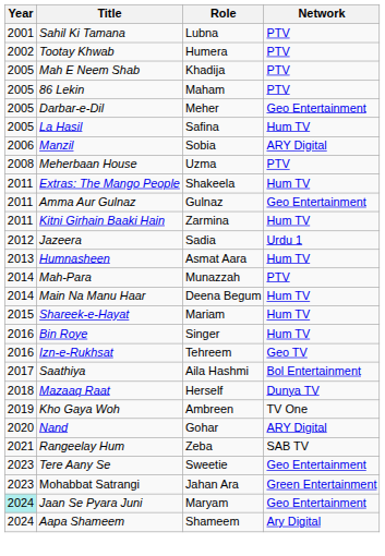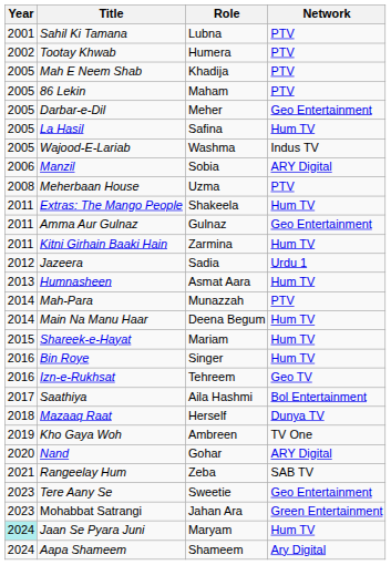 <table class="wikitable sortable plainrowheaders">
 <tr style="text-align:center;">
 <th scope="col">Year</th>
 <th scope="col">Title</th>
 <th scope="col">Role</th>
 <th scope="col">Network</th>
 </tr>
 <tr>
 <td>2001</td>
 <td><em>Sahil Ki Tamana</em></td>
 <td>Lubna</td>
 <td><a href='#'>PTV</a></td>
 </tr>
 <tr>
 <td>2002</td>
 <td><em>Tootay Khwab</em></td>
 <td>Humera</td>
 <td><a href='#'>PTV</a></td>
 </tr>
 <tr>
 <td>2005</td>
 <td><em>Mah E Neem Shab</em></td>
 <td>Khadija</td>
 <td><a href='#'>PTV</a></td>
 </tr>
 <tr>
 <td>2005</td>
 <td><em>86 Lekin</em></td>
 <td>Maham</td>
 <td><a href='#'>PTV</a></td>
 </tr>
 <tr>
 <td>2005</td>
 <td><em>Darbar-e-Dil</em></td>
 <td>Meher</td>
 <td><a href='#'>Geo Entertainment</a></td>
 </tr>
 <tr>
 <td>2005</td>
 <td><em><a href='#'>La Hasil</a></em></td>
 <td>Safina</td>
 <td><a href='#'>Hum TV</a></td>
+</tr>
+<tr>
+<td>2005</td>
+<td><em>Wajood-E-Lariab</em></td>
+<td>Washma</td>
+<td>Indus TV</td>
 </tr>
 <tr>
 <td>2006</td>
 <td><em><a href='#'>Manzil</a></em></td>
 <td>Sobia</td>
 <td><a href='#'>ARY Digital</a></td>
 </tr>
 <tr>
 <td>2008</td>
 <td><em>Meherbaan House</em></td>
 <td>Uzma</td>
 <td><a href='#'>PTV</a></td>
 </tr>
 <tr>
 <td>2011</td>
 <td><em><a href='#'>Extras: The Mango People</a></em></td>
 <td>Shakeela</td>
 <td><a href='#'>Hum TV</a></td>
 </tr>
 <tr>
 <td>2011</td>
 <td><em>Amma Aur Gulnaz</em></td>
 <td>Gulnaz</td>
 <td><a href='#'>Geo Entertainment</a></td>
 </tr>
 <tr>
 <td>2011</td>
 <td><em><a href='#'>Kitni Girhain Baaki Hain</a></em></td>
 <td>Zarmina</td>
 <td><a href='#'>Hum TV</a></td>
 </tr>
 <tr>
 <td>2012</td>
 <td><em>Jazeera</em></td>
 <td>Sadia</td>
 <td><a href='#'>Urdu 1</a></td>
 </tr>
 <tr>
 <td>2013</td>
 <td><em><a href='#'>Humnasheen</a></em></td>
 <td>Asmat Aara</td>
 <td><a href='#'>Hum TV</a></td>
 </tr>
 <tr>
 <td>2014</td>
 <td><em>Mah-Para</em></td>
 <td>Munazzah</td>
 <td><a href='#'>PTV</a></td>
 </tr>
 <tr>
 <td>2014</td>
 <td><em>Main Na Manu Haar</em></td>
 <td>Deena Begum</td>
 <td><a href='#'>Hum TV</a></td>
 </tr>
 <tr>
 <td>2015</td>
 <td><em><a href='#'>Shareek-e-Hayat</a></em></td>
 <td>Mariam</td>
 <td><a href='#'>Hum TV</a></td>
 </tr>
 <tr>
 <td>2016</td>
 <td><em><a href='#'>Bin Roye</a></em></td>
 <td>Singer</td>
 <td><a href='#'>Hum TV</a></td>
 </tr>
 <tr>
 <td>2016</td>
 <td><em><a href='#'>Izn-e-Rukhsat</a></em></td>
 <td>Tehreem</td>
 <td><a href='#'>Geo TV</a></td>
 </tr>
 <tr>
 <td>2017</td>
 <td><em>Saathiya</em></td>
 <td>Aila Hashmi</td>
 <td><a href='#'>Bol Entertainment</a></td>
 </tr>
 <tr>
 <td>2018</td>
 <td><em><a href='#'>Mazaaq Raat</a></em></td>
 <td>Herself</td>
 <td><a href='#'>Dunya TV</a></td>
 </tr>
 <tr>
 <td>2019</td>
 <td><em>Kho Gaya Woh</em></td>
 <td>Ambreen</td>
 <td>TV One</td>
 </tr>
 <tr>
 <td>2020</td>
 <td><em><a href='#'>Nand</a></em></td>
 <td>Gohar</td>
 <td><a href='#'>ARY Digital</a></td>
 </tr>
 <tr>
 <td>2021</td>
 <td><em>Rangeelay Hum</em></td>
 <td>Zeba</td>
 <td>SAB TV</td>
 </tr>
 <tr>
 <td>2023</td>
 <td><em>Tere Aany Se</em></td>
 <td>Sweetie</td>
 <td><a href='#'>Geo Entertainment</a></td>
 </tr>
 <tr>
 <td>2023</td>
 <td>Mohabbat Satrangi</td>
 <td>Jahan Ara</td>
 <td><a href='#'>Green Entertainment</a></td>
 </tr>
 <tr>
 <td style="background: paleturquoise;">2024</td>
 <td><em>Jaan Se Pyara Juni</em></td>
 <td>Maryam</td>
-<td><a href='#'>Geo Entertainment</a></td>
+<td><a href='#'>Hum TV</a></td>
 </tr>
 <tr>
 <td>2024</td>
 <td><em>Aapa Shameem</em></td>
 <td>Shameem</td>
 <td><a href='#'>Ary Digital</a></td>
 </tr>
 </table>
